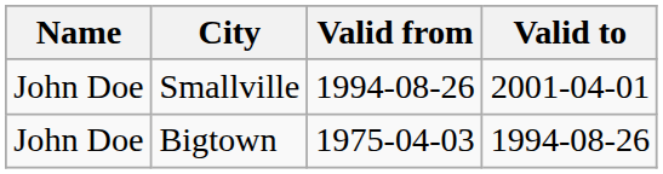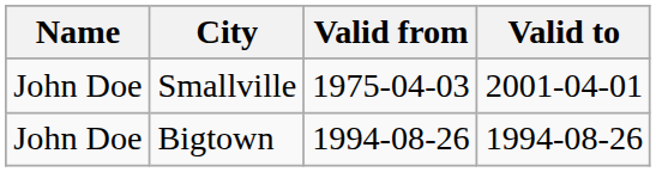 <table class="wikitable">
 <tr>
 <th>Name</th>
 <th>City</th>
 <th>Valid from</th>
 <th>Valid to</th>
 </tr>
 <tr>
 <td>John Doe</td>
 <td>Smallville</td>
-<td>1994-08-26</td>
+<td>1975-04-03</td>
 <td>2001-04-01</td>
 </tr>
 <tr>
 <td>John Doe</td>
 <td>Bigtown</td>
-<td>1975-04-03</td>
+<td>1994-08-26</td>
 <td>1994-08-26</td>
 </tr>
 </table>
